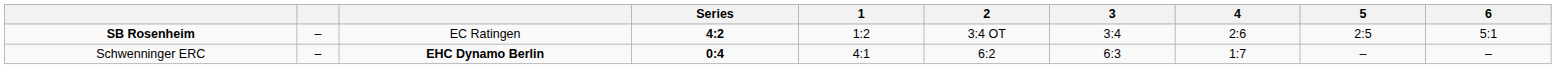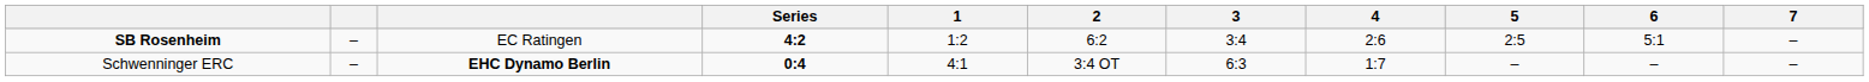 <table class="wikitable" width="100%">
 <tr style="background-color:#c0c0c0;">
 <th style="width:17.5%;"></th>
 <th style="width:2.5%;"></th>
 <th style="width:17.5%;"></th>
 <th style="width:10%;">Series</th>
 <th style="width:7.5%;">1</th>
 <th style="width:7.5%;">2</th>
 <th style="width:7.5%;">3</th>
 <th style="width:7.5%;">4</th>
 <th style="width:7.5%;">5</th>
 <th style="width:7.5%;">6</th>
+<th style="width:7.5%;">7</th>
 </tr>
 <tr align="center">
 <td><strong>SB Rosenheim</strong></td>
 <td>–</td>
 <td>EC Ratingen</td>
 <td><strong>4:2</strong></td>
 <td>1:2</td>
-<td>3:4 OT</td>
+<td>6:2</td>
 <td>3:4</td>
 <td>2:6</td>
 <td>2:5</td>
 <td>5:1</td>
+<td>–</td>
 </tr>
 <tr align="center">
 <td>Schwenninger ERC</td>
 <td>–</td>
 <td><strong>EHC Dynamo Berlin</strong></td>
 <td><strong>0:4</strong></td>
 <td>4:1</td>
-<td>6:2</td>
+<td>3:4 OT</td>
 <td>6:3</td>
 <td>1:7</td>
 <td>–</td>
 <td>–</td>
+<td>–</td>
 </tr>
 </table>
